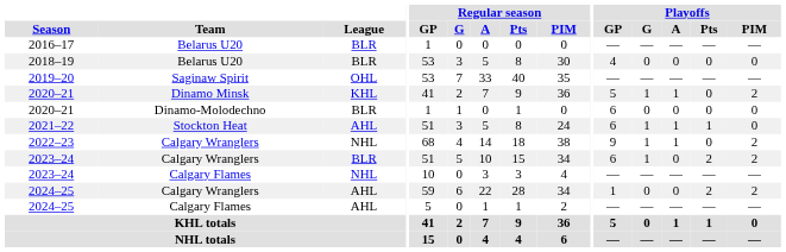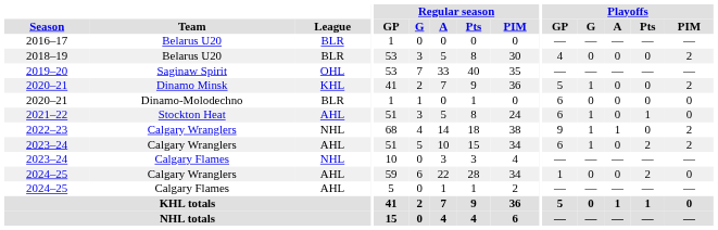 <table border="0" cellpadding="1" cellspacing="0" style="text-align:center; width:60em">
 <tr bgcolor="#e0e0e0">
 <th colspan="3" bgcolor="#ffffff"></th>
 <th rowspan="100" bgcolor="#ffffff"></th>
 <th colspan="5"><a href='#'>Regular season</a></th>
 <th rowspan="100" bgcolor="#ffffff"></th>
 <th colspan="5"><a href='#'>Playoffs</a></th>
 </tr>
 <tr bgcolor="#e0e0e0">
 <th><a href='#'>Season</a></th>
 <th>Team</th>
 <th>League</th>
 <th>GP</th>
 <th><a href='#'>G</a></th>
 <th><a href='#'>A</a></th>
 <th><a href='#'>Pts</a></th>
 <th><a href='#'>PIM</a></th>
 <th>GP</th>
 <th>G</th>
 <th>A</th>
 <th>Pts</th>
 <th>PIM</th>
 </tr>
 <tr>
 <td>2016–17</td>
 <td><a href='#'>Belarus U20</a></td>
 <td><a href='#'>BLR</a></td>
 <td>1</td>
 <td>0</td>
 <td>0</td>
 <td>0</td>
 <td>0</td>
 <td>—</td>
 <td>—</td>
 <td>—</td>
 <td>—</td>
 <td>—</td>
 </tr>
 <tr bgcolor="#f0f0f0">
 <td>2018–19</td>
 <td>Belarus U20</td>
 <td>BLR</td>
 <td>53</td>
 <td>3</td>
 <td>5</td>
 <td>8</td>
 <td>30</td>
 <td>4</td>
 <td>0</td>
 <td>0</td>
 <td>0</td>
-<td>0</td>
+<td>2</td>
 </tr>
 <tr>
 <td><a href='#'>2019–20</a></td>
 <td><a href='#'>Saginaw Spirit</a></td>
 <td><a href='#'>OHL</a></td>
 <td>53</td>
 <td>7</td>
 <td>33</td>
 <td>40</td>
 <td>35</td>
 <td>—</td>
 <td>—</td>
 <td>—</td>
 <td>—</td>
 <td>—</td>
 </tr>
 <tr bgcolor="#f0f0f0">
 <td><a href='#'>2020–21</a></td>
 <td><a href='#'>Dinamo Minsk</a></td>
 <td><a href='#'>KHL</a></td>
 <td>41</td>
 <td>2</td>
 <td>7</td>
 <td>9</td>
 <td>36</td>
 <td>5</td>
 <td>1</td>
-<td>1</td>
+<td>0</td>
 <td>0</td>
 <td>2</td>
 </tr>
 <tr>
 <td>2020–21</td>
 <td>Dinamo-Molodechno</td>
 <td>BLR</td>
 <td>1</td>
 <td>1</td>
 <td>0</td>
 <td>1</td>
 <td>0</td>
 <td>6</td>
 <td>0</td>
 <td>0</td>
 <td>0</td>
 <td>0</td>
 </tr>
 <tr bgcolor="#f0f0f0">
 <td><a href='#'>2021–22</a></td>
 <td><a href='#'>Stockton Heat</a></td>
 <td><a href='#'>AHL</a></td>
 <td>51</td>
 <td>3</td>
 <td>5</td>
 <td>8</td>
 <td>24</td>
 <td>6</td>
 <td>1</td>
-<td>1</td>
+<td>0</td>
 <td>1</td>
 <td>0</td>
 </tr>
 <tr>
 <td><a href='#'>2022–23</a></td>
 <td><a href='#'>Calgary Wranglers</a></td>
 <td>NHL</td>
 <td>68</td>
 <td>4</td>
 <td>14</td>
 <td>18</td>
 <td>38</td>
 <td>9</td>
 <td>1</td>
 <td>1</td>
 <td>0</td>
 <td>2</td>
 </tr>
 <tr bgcolor="#f0f0f0">
 <td><a href='#'>2023–24</a></td>
 <td>Calgary Wranglers</td>
-<td><a href='#'>BLR</a></td>
+<td>AHL</td>
 <td>51</td>
 <td>5</td>
 <td>10</td>
 <td>15</td>
 <td>34</td>
 <td>6</td>
 <td>1</td>
 <td>0</td>
 <td>2</td>
 <td>2</td>
 </tr>
 <tr>
 <td><a href='#'>2023–24</a></td>
 <td><a href='#'>Calgary Flames</a></td>
 <td><a href='#'>NHL</a></td>
 <td>10</td>
 <td>0</td>
 <td>3</td>
 <td>3</td>
 <td>4</td>
 <td>—</td>
 <td>—</td>
 <td>—</td>
 <td>—</td>
 <td>—</td>
 </tr>
 <tr bgcolor="#f0f0f0">
 <td><a href='#'>2024–25</a></td>
 <td>Calgary Wranglers</td>
 <td>AHL</td>
 <td>59</td>
 <td>6</td>
 <td>22</td>
 <td>28</td>
 <td>34</td>
 <td>1</td>
 <td>0</td>
 <td>0</td>
 <td>2</td>
-<td>2</td>
+<td>0</td>
 </tr>
 <tr>
 <td><a href='#'>2024–25</a></td>
 <td>Calgary Flames</td>
 <td>AHL</td>
 <td>5</td>
 <td>0</td>
 <td>1</td>
 <td>1</td>
 <td>2</td>
 <td>—</td>
 <td>—</td>
 <td>—</td>
 <td>—</td>
 <td>—</td>
 </tr>
 <tr bgcolor="#e0e0e0">
 <th colspan="3">KHL totals</th>
 <th>41</th>
 <th>2</th>
 <th>7</th>
 <th>9</th>
 <th>36</th>
 <th>5</th>
 <th>0</th>
 <th>1</th>
 <th>1</th>
 <th>0</th>
 </tr>
 <tr bgcolor="#e0e0e0">
 <th colspan="3">NHL totals</th>
 <th>15</th>
 <th>0</th>
 <th>4</th>
 <th>4</th>
 <th>6</th>
 <th>—</th>
 <th>—</th>
 <th>—</th>
 <th>—</th>
 <th>—</th>
 </tr>
 </table>
